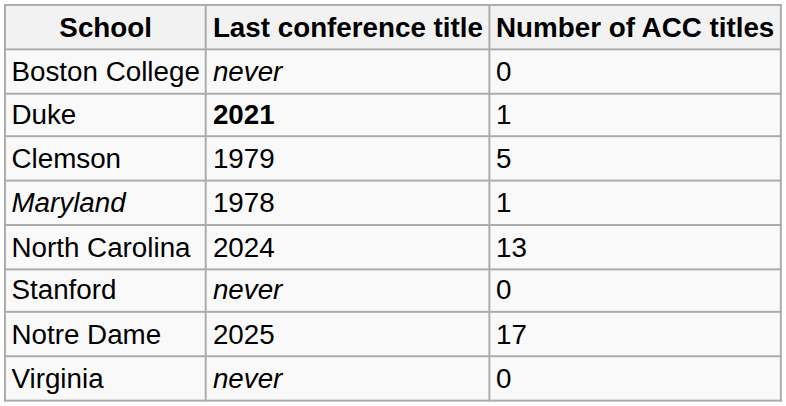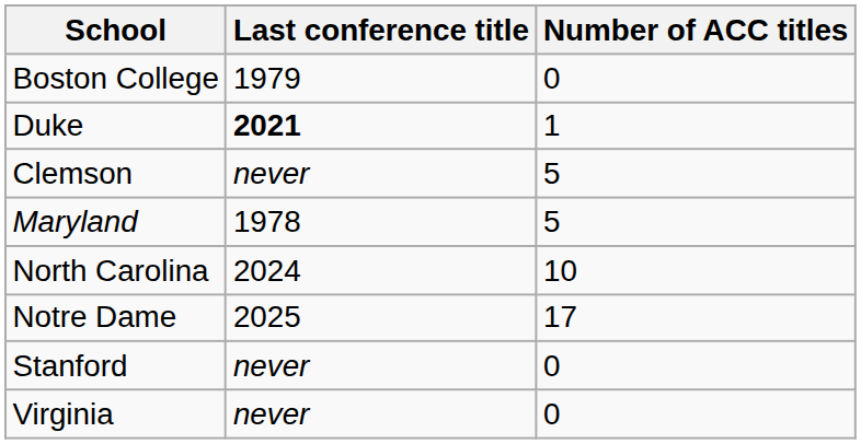 <table class="wikitable sortable" style="font-size:90%">
 <tr>
 <th>School</th>
 <th>Last conference title</th>
 <th>Number of ACC titles</th>
 </tr>
 <tr>
 <td>Boston College</td>
-<td><em>never</em></td>
+<td>1979</td>
 <td>0</td>
 </tr>
 <tr>
 <td>Duke</td>
 <td><strong>2021</strong></td>
 <td>1</td>
 </tr>
 <tr>
 <td>Clemson</td>
-<td>1979</td>
+<td><em>never</em></td>
 <td>5</td>
 </tr>
 <tr>
 <td><em>Maryland</em></td>
 <td>1978</td>
-<td>1</td>
+<td>5</td>
 </tr>
 <tr>
 <td>North Carolina</td>
 <td>2024</td>
-<td>13</td>
+<td>10</td>
+</tr>
+<tr>
+<td>Notre Dame</td>
+<td>2025</td>
+<td>17</td>
 </tr>
 <tr>
 <td>Stanford</td>
 <td><em>never</em></td>
 <td>0</td>
 </tr>
 <tr>
-<td>Notre Dame</td>
-<td>2025</td>
-<td>17</td>
-</tr>
-<tr>
 <td>Virginia</td>
 <td><em>never</em></td>
 <td>0</td>
 </tr>
 </table>
